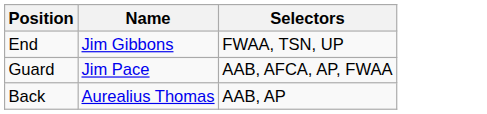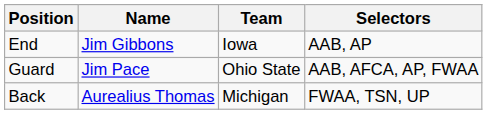 <table class="wikitable" style="font-size: 90%">
 <tr>
 <th>Position</th>
 <th>Name</th>
+<th>Team</th>
 <th>Selectors</th>
 </tr>
 <tr>
 <td>End</td>
 <td><a href='#'>Jim Gibbons</a></td>
-<td>FWAA, TSN, UP</td>
+<td>Iowa</td>
+<td>AAB, AP</td>
 </tr>
 <tr>
 <td>Guard</td>
 <td><a href='#'>Jim Pace</a></td>
+<td>Ohio State</td>
 <td>AAB, AFCA, AP, FWAA</td>
 </tr>
 <tr>
 <td>Back</td>
 <td><a href='#'>Aurealius Thomas</a></td>
-<td>AAB, AP</td>
+<td>Michigan</td>
+<td>FWAA, TSN, UP</td>
 </tr>
 </table>
